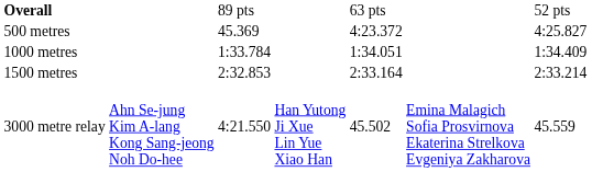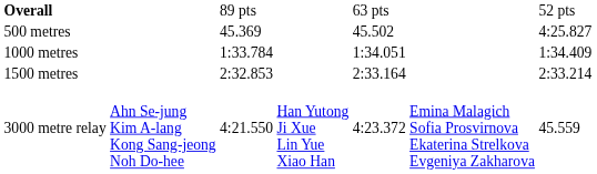 <table>
 <tr>
 <td><strong>Overall</strong></td>
 <td></td>
 <td>89 pts</td>
 <td></td>
 <td>63 pts</td>
 <td></td>
 <td>52 pts</td>
 </tr>
 <tr>
 <td>500 metres</td>
 <td></td>
 <td>45.369</td>
 <td></td>
-<td>4:23.372</td>
+<td>45.502</td>
 <td></td>
 <td>4:25.827</td>
 </tr>
 <tr>
 <td>1000 metres</td>
 <td></td>
 <td>1:33.784</td>
 <td></td>
 <td>1:34.051</td>
 <td></td>
 <td>1:34.409</td>
 </tr>
 <tr>
 <td>1500 metres</td>
 <td></td>
 <td>2:32.853</td>
 <td></td>
 <td>2:33.164</td>
 <td></td>
 <td>2:33.214</td>
 </tr>
 <tr>
 <td>3000 metre relay</td>
 <td><br><a href='#'>Ahn Se-jung</a><br><a href='#'>Kim A-lang</a><br><a href='#'>Kong Sang-jeong</a><br><a href='#'>Noh Do-hee</a></td>
 <td>4:21.550</td>
 <td><br><a href='#'>Han Yutong</a><br><a href='#'>Ji Xue</a><br><a href='#'>Lin Yue</a><br><a href='#'>Xiao Han</a></td>
-<td>45.502</td>
+<td>4:23.372</td>
 <td><br><a href='#'>Emina Malagich</a><br><a href='#'>Sofia Prosvirnova</a><br><a href='#'>Ekaterina Strelkova</a><br><a href='#'>Evgeniya Zakharova</a></td>
 <td>45.559</td>
 </tr>
 </table>
